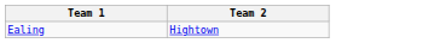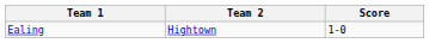 <table class="wikitable" style="font-size: 100%">
 <tr>
 <th width=200>Team 1</th>
 <th width=200>Team 2</th>
+<th width=120>Score</th>
 </tr>
 <tr>
 <td><a href='#'>Ealing</a></td>
 <td><a href='#'>Hightown</a></td>
+<td>1-0</td>
 </tr>
 </table>
